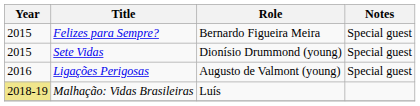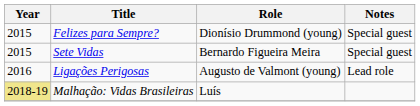 <table class="wikitable sortable">
 <tr>
 <th>Year</th>
 <th>Title</th>
 <th>Role</th>
 <th>Notes</th>
 </tr>
 <tr>
 <td>2015</td>
 <td><em><a href='#'>Felizes para Sempre?</a></em></td>
-<td>Bernardo Figueira Meira</td>
+<td>Dionísio Drummond (young)</td>
 <td>Special guest</td>
 </tr>
 <tr>
 <td>2015</td>
 <td><em><a href='#'>Sete Vidas</a></em></td>
-<td>Dionísio Drummond (young)</td>
+<td>Bernardo Figueira Meira</td>
 <td>Special guest</td>
 </tr>
 <tr>
 <td>2016</td>
 <td><em><a href='#'>Ligações Perigosas</a></em></td>
 <td>Augusto de Valmont (young)</td>
-<td>Special guest</td>
+<td>Lead role</td>
 </tr>
 <tr>
 <td style="background: khaki;">2018-19</td>
 <td><em>Malhação: Vidas Brasileiras</em></td>
 <td>Luís</td>
 <td></td>
 </tr>
 <tr>
 </tr>
 </table>
